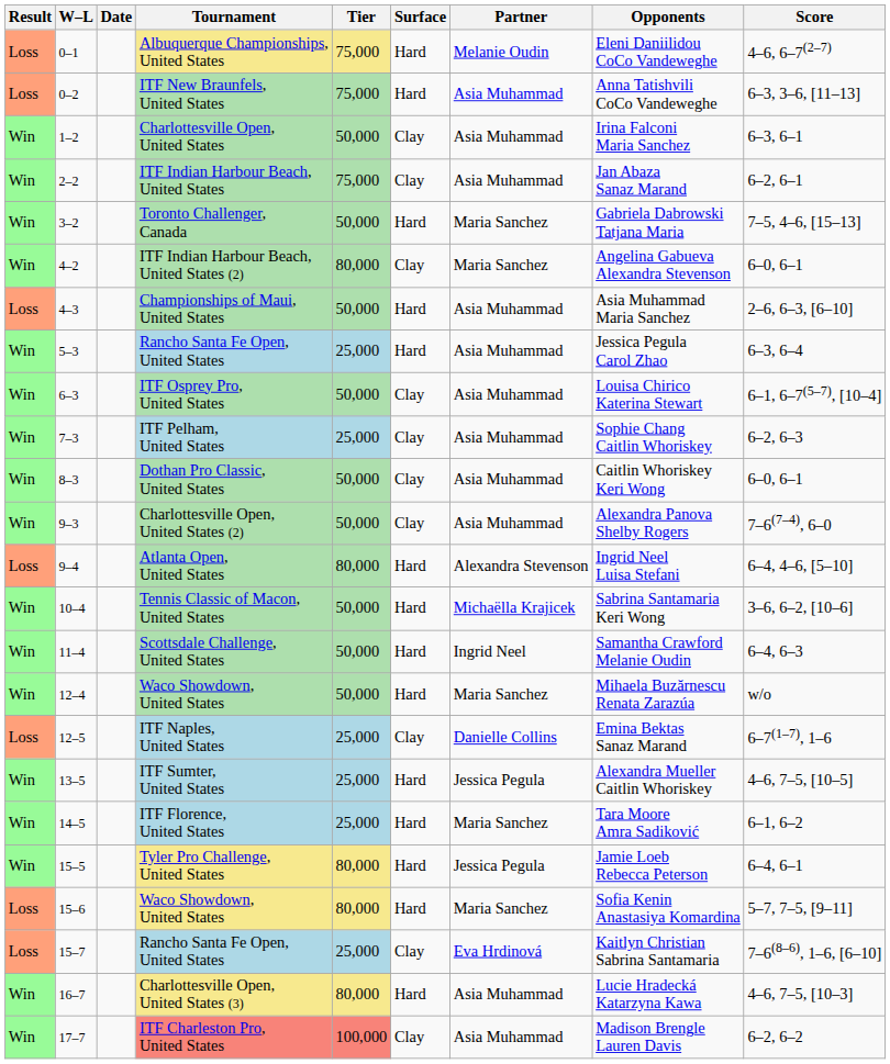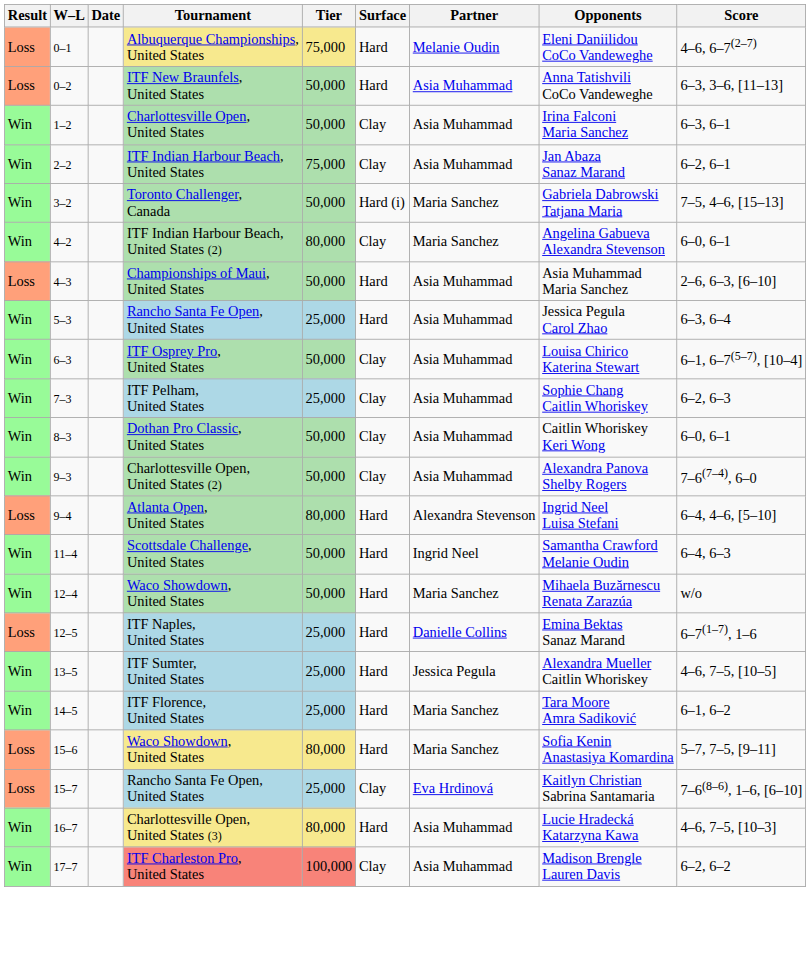 <table class="sortable wikitable nowrap">
 <tr>
 <th>Result</th>
 <th class="unsortable">W–L</th>
 <th>Date</th>
 <th>Tournament</th>
 <th>Tier</th>
 <th>Surface</th>
 <th>Partner</th>
 <th>Opponents</th>
 <th class="unsortable">Score</th>
 </tr>
 <tr>
 <td style="background:#ffa07a;">Loss</td>
 <td><small>0–1</small></td>
 <td><a href='#'></a></td>
 <td style="background:#f7e98e;"><a href='#'>Albuquerque Championships</a>, <br> United States</td>
 <td style="background:#f7e98e;">75,000</td>
 <td>Hard</td>
 <td> <a href='#'>Melanie Oudin</a></td>
 <td> <a href='#'>Eleni Daniilidou</a> <br>  <a href='#'>CoCo Vandeweghe</a></td>
 <td>4–6, 6–7<sup>(2–7)</sup></td>
 </tr>
 <tr>
 <td style="background:#ffa07a;">Loss</td>
 <td><small>0–2</small></td>
 <td><a href='#'></a></td>
 <td style="background:#addfad;"><a href='#'>ITF New Braunfels</a>, <br> United States</td>
-<td style="background:#addfad;">75,000</td>
+<td style="background:#addfad;">50,000</td>
 <td>Hard</td>
 <td> <a href='#'>Asia Muhammad</a></td>
 <td> <a href='#'>Anna Tatishvili</a> <br>  CoCo Vandeweghe</td>
 <td>6–3, 3–6, [11–13]</td>
 </tr>
 <tr>
 <td style="background:#98fb98;">Win</td>
 <td><small>1–2</small></td>
 <td><a href='#'></a></td>
 <td style="background:#addfad;"><a href='#'>Charlottesville Open</a>, <br> United States</td>
 <td style="background:#addfad;">50,000</td>
 <td>Clay</td>
 <td> Asia Muhammad</td>
 <td> <a href='#'>Irina Falconi</a> <br>  <a href='#'>Maria Sanchez</a></td>
 <td>6–3, 6–1</td>
 </tr>
 <tr>
 <td style="background:#98fb98;">Win</td>
 <td><small>2–2</small></td>
 <td><a href='#'></a></td>
 <td style="background:#addfad;"><a href='#'>ITF Indian Harbour Beach</a>, <br> United States</td>
 <td style="background:#addfad;">75,000</td>
 <td>Clay</td>
 <td> Asia Muhammad</td>
 <td> <a href='#'>Jan Abaza</a> <br>  <a href='#'>Sanaz Marand</a></td>
 <td>6–2, 6–1</td>
 </tr>
 <tr>
 <td style="background:#98fb98;">Win</td>
 <td><small>3–2</small></td>
 <td><a href='#'></a></td>
 <td style="background:#addfad;"><a href='#'>Toronto Challenger</a>, <br> Canada</td>
 <td style="background:#addfad;">50,000</td>
-<td>Hard</td>
+<td>Hard (i)</td>
 <td> Maria Sanchez</td>
 <td> <a href='#'>Gabriela Dabrowski</a> <br>  <a href='#'>Tatjana Maria</a></td>
 <td>7–5, 4–6, [15–13]</td>
 </tr>
 <tr>
 <td style="background:#98fb98;">Win</td>
 <td><small>4–2</small></td>
 <td><a href='#'></a></td>
 <td style="background:#addfad;">ITF Indian Harbour Beach, <br> United States <small>(2)</small></td>
 <td style="background:#addfad;">80,000</td>
 <td>Clay</td>
 <td> Maria Sanchez</td>
 <td> <a href='#'>Angelina Gabueva</a> <br>  <a href='#'>Alexandra Stevenson</a></td>
 <td>6–0, 6–1</td>
 </tr>
 <tr>
 <td style="background:#ffa07a;">Loss</td>
 <td><small>4–3</small></td>
 <td><a href='#'></a></td>
 <td style="background:#addfad;"><a href='#'>Championships of Maui</a>, <br> United States</td>
 <td style="background:#addfad;">50,000</td>
 <td>Hard</td>
 <td> Asia Muhammad</td>
 <td> Asia Muhammad <br>  Maria Sanchez</td>
 <td>2–6, 6–3, [6–10]</td>
 </tr>
 <tr>
 <td style="background:#98fb98;">Win</td>
 <td><small>5–3</small></td>
 <td></td>
 <td style="background:lightblue;"><a href='#'>Rancho Santa Fe Open</a>, <br> United States</td>
 <td style="background:lightblue;">25,000</td>
 <td>Hard</td>
 <td> Asia Muhammad</td>
 <td> Jessica Pegula <br>  <a href='#'>Carol Zhao</a></td>
 <td>6–3, 6–4</td>
 </tr>
 <tr>
 <td style="background:#98fb98;">Win</td>
 <td><small>6–3</small></td>
 <td><a href='#'></a></td>
 <td style="background:#addfad;"><a href='#'>ITF Osprey Pro</a>, <br> United States</td>
 <td style="background:#addfad;">50,000</td>
 <td>Clay</td>
 <td> Asia Muhammad</td>
 <td> <a href='#'>Louisa Chirico</a> <br>  <a href='#'>Katerina Stewart</a></td>
 <td>6–1, 6–7<sup>(5–7)</sup>, [10–4]</td>
 </tr>
 <tr>
 <td style="background:#98fb98;">Win</td>
 <td><small>7–3</small></td>
 <td></td>
 <td style="background:lightblue;">ITF Pelham, <br> United States</td>
 <td style="background:lightblue;">25,000</td>
 <td>Clay</td>
 <td> Asia Muhammad</td>
 <td> <a href='#'>Sophie Chang</a> <br>  <a href='#'>Caitlin Whoriskey</a></td>
 <td>6–2, 6–3</td>
 </tr>
 <tr>
 <td style="background:#98fb98;">Win</td>
 <td><small>8–3</small></td>
 <td><a href='#'></a></td>
 <td style="background:#addfad;"><a href='#'>Dothan Pro Classic</a>, <br> United States</td>
 <td style="background:#addfad;">50,000</td>
 <td>Clay</td>
 <td> Asia Muhammad</td>
 <td> Caitlin Whoriskey <br>  <a href='#'>Keri Wong</a></td>
 <td>6–0, 6–1</td>
 </tr>
 <tr>
 <td style="background:#98fb98;">Win</td>
 <td><small>9–3</small></td>
 <td><a href='#'></a></td>
 <td style="background:#addfad;">Charlottesville Open, <br> United States <small>(2)</small></td>
 <td style="background:#addfad;">50,000</td>
 <td>Clay</td>
 <td> Asia Muhammad</td>
 <td> <a href='#'>Alexandra Panova</a> <br>  <a href='#'>Shelby Rogers</a></td>
 <td>7–6<sup>(7–4)</sup>, 6–0</td>
 </tr>
 <tr>
 <td style="background:#ffa07a;">Loss</td>
 <td><small>9–4</small></td>
 <td><a href='#'></a></td>
 <td style="background:#addfad;"><a href='#'>Atlanta Open</a>, <br> United States</td>
 <td style="background:#addfad;">80,000</td>
 <td>Hard</td>
 <td> Alexandra Stevenson</td>
 <td> <a href='#'>Ingrid Neel</a> <br>  <a href='#'>Luisa Stefani</a></td>
 <td>6–4, 4–6, [5–10]</td>
 </tr>
 <tr>
 <td style="background:#98fb98;">Win</td>
-<td><small>10–4</small></td>
-<td><a href='#'></a></td>
-<td style="background:#addfad;"><a href='#'>Tennis Classic of Macon</a>, <br> United States</td>
-<td style="background:#addfad;">50,000</td>
-<td>Hard</td>
-<td> <a href='#'>Michaëlla Krajicek</a></td>
-<td> <a href='#'>Sabrina Santamaria</a> <br>   Keri Wong</td>
-<td>3–6, 6–2, [10–6]</td>
-</tr>
-<tr>
-<td style="background:#98fb98;">Win</td>
 <td><small>11–4</small></td>
 <td><a href='#'></a></td>
 <td style="background:#addfad;"><a href='#'>Scottsdale Challenge</a>, <br> United States</td>
 <td style="background:#addfad;">50,000</td>
 <td>Hard</td>
 <td> Ingrid Neel</td>
 <td> <a href='#'>Samantha Crawford</a> <br>  <a href='#'>Melanie Oudin</a></td>
 <td>6–4, 6–3</td>
 </tr>
 <tr>
 <td style="background:#98fb98;">Win</td>
 <td><small>12–4</small></td>
 <td><a href='#'></a></td>
 <td style="background:#addfad;"><a href='#'>Waco Showdown</a>, <br> United States</td>
 <td style="background:#addfad;">50,000</td>
 <td>Hard</td>
 <td> Maria Sanchez</td>
 <td> <a href='#'>Mihaela Buzărnescu</a> <br>  <a href='#'>Renata Zarazúa</a></td>
 <td>w/o</td>
 </tr>
 <tr>
 <td style="background:#ffa07a;">Loss</td>
 <td><small>12–5</small></td>
 <td></td>
 <td style="background:lightblue;">ITF Naples, <br> United States</td>
 <td style="background:lightblue;">25,000</td>
-<td>Clay</td>
+<td>Hard</td>
 <td> <a href='#'>Danielle Collins</a></td>
 <td> <a href='#'>Emina Bektas</a> <br>  Sanaz Marand</td>
 <td>6–7<sup>(1–7)</sup>, 1–6</td>
 </tr>
 <tr>
 <td style="background:#98fb98;">Win</td>
 <td><small>13–5</small></td>
 <td></td>
 <td style="background:lightblue;">ITF Sumter, <br> United States</td>
 <td style="background:lightblue;">25,000</td>
 <td>Hard</td>
 <td> Jessica Pegula</td>
 <td> <a href='#'>Alexandra Mueller</a> <br>  Caitlin Whoriskey</td>
 <td>4–6, 7–5, [10–5]</td>
 </tr>
 <tr>
 <td style="background:#98fb98;">Win</td>
 <td><small>14–5</small></td>
 <td></td>
 <td style="background:lightblue;">ITF Florence, <br> United States</td>
 <td style="background:lightblue;">25,000</td>
 <td>Hard</td>
 <td> Maria Sanchez</td>
 <td> <a href='#'>Tara Moore</a> <br>  <a href='#'>Amra Sadiković</a></td>
 <td>6–1, 6–2</td>
-</tr>
-<tr>
-<td style="background:#98fb98;">Win</td>
-<td><small>15–5</small></td>
-<td><a href='#'></a></td>
-<td style="background:#f7e98e;"><a href='#'>Tyler Pro Challenge</a>, <br> United States</td>
-<td style="background:#f7e98e;">80,000</td>
-<td>Hard</td>
-<td> Jessica Pegula</td>
-<td> <a href='#'>Jamie Loeb</a> <br>  <a href='#'>Rebecca Peterson</a></td>
-<td>6–4, 6–1</td>
 </tr>
 <tr>
 <td style="background:#ffa07a;">Loss</td>
 <td><small>15–6</small></td>
 <td><a href='#'></a></td>
 <td style="background:#f7e98e;"><a href='#'>Waco Showdown</a>, <br> United States</td>
 <td style="background:#f7e98e;">80,000</td>
 <td>Hard</td>
 <td> Maria Sanchez</td>
 <td> <a href='#'>Sofia Kenin</a> <br>  <a href='#'>Anastasiya Komardina</a></td>
 <td>5–7, 7–5, [9–11]</td>
 </tr>
 <tr>
 <td style="background:#ffa07a;">Loss</td>
 <td><small>15–7</small></td>
 <td></td>
 <td style="background:lightblue;">Rancho Santa Fe Open, <br> United States</td>
 <td style="background:lightblue;">25,000</td>
 <td>Clay</td>
 <td> <a href='#'>Eva Hrdinová</a></td>
 <td> <a href='#'>Kaitlyn Christian</a> <br>  Sabrina Santamaria</td>
 <td>7–6<sup>(8–6)</sup>, 1–6, [6–10]</td>
 </tr>
 <tr>
 <td style="background:#98fb98;">Win</td>
 <td><small>16–7</small></td>
 <td><a href='#'></a></td>
 <td style="background:#f7e98e;">Charlottesville Open, <br> United States <small>(3)</small></td>
 <td style="background:#f7e98e;">80,000</td>
 <td>Hard</td>
 <td> Asia Muhammad</td>
 <td> <a href='#'>Lucie Hradecká</a> <br>  <a href='#'>Katarzyna Kawa</a></td>
 <td>4–6, 7–5, [10–3]</td>
 </tr>
 <tr>
 <td style="background:#98fb98;">Win</td>
 <td><small>17–7</small></td>
 <td><a href='#'></a></td>
 <td style="background:#f88379;"><a href='#'>ITF Charleston Pro</a>, <br> United States</td>
 <td style="background:#f88379;">100,000</td>
 <td>Clay</td>
 <td> Asia Muhammad</td>
 <td> <a href='#'>Madison Brengle</a> <br>  <a href='#'>Lauren Davis</a></td>
 <td>6–2, 6–2</td>
 </tr>
 </table>
